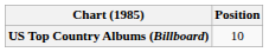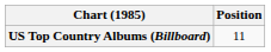 <table class="wikitable plainrowheaders" style="text-align:center">
 <tr>
 <th scope="col">Chart (1985)</th>
 <th scope="col">Position</th>
 </tr>
 <tr>
 <th scope="row">US Top Country Albums (<em>Billboard</em>)</th>
-<td>10</td>
+<td>11</td>
 </tr>
 </table>
